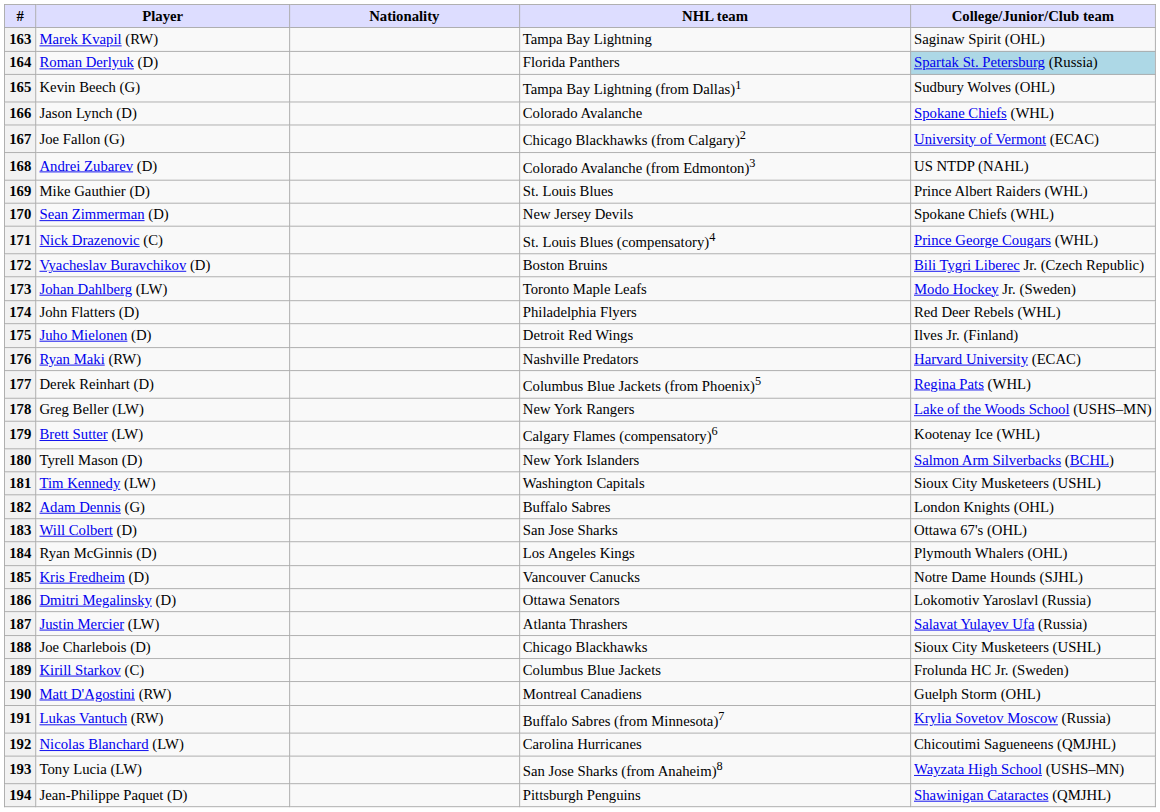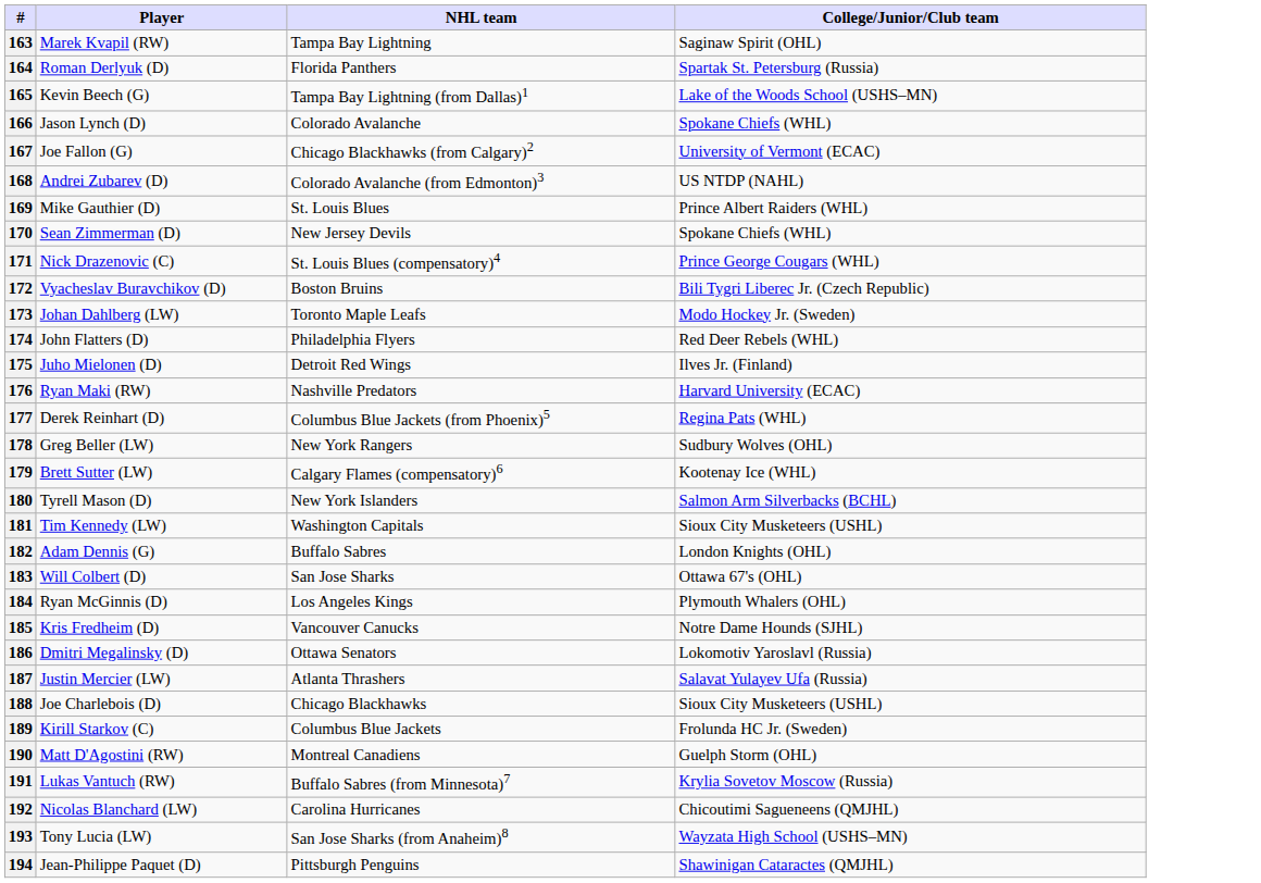 <table class="wikitable">
 <tr>
 <th style="background:#ddf; width:2.75%;">#</th>
 <th style="background:#ddf; width:22.0%;">Player</th>
-<th style="background:#ddf; width:20.0%;">Nationality</th>
 <th style="background:#ddf; width:34.0%;">NHL team</th>
 <th style="background:#ddf; width:100.0%;">College/Junior/Club team</th>
 </tr>
 <tr>
 <th>163</th>
 <td><a href='#'>Marek Kvapil</a> (RW)</td>
-<td></td>
 <td>Tampa Bay Lightning</td>
 <td>Saginaw Spirit (OHL)</td>
 </tr>
 <tr>
 <th>164</th>
 <td><a href='#'>Roman Derlyuk</a> (D)</td>
-<td></td>
 <td>Florida Panthers</td>
-<td style="background: lightblue;"><a href='#'>Spartak St. Petersburg</a> (Russia)</td>
+<td><a href='#'>Spartak St. Petersburg</a> (Russia)</td>
 </tr>
 <tr>
 <th>165</th>
 <td>Kevin Beech (G)</td>
-<td></td>
 <td>Tampa Bay Lightning (from Dallas)<sup>1</sup></td>
-<td>Sudbury Wolves (OHL)</td>
+<td><a href='#'>Lake of the Woods School</a> (USHS–MN)</td>
 </tr>
 <tr>
 <th>166</th>
 <td>Jason Lynch (D)</td>
-<td></td>
 <td>Colorado Avalanche</td>
 <td><a href='#'>Spokane Chiefs</a> (WHL)</td>
 </tr>
 <tr>
 <th>167</th>
 <td>Joe Fallon (G)</td>
-<td></td>
 <td>Chicago Blackhawks (from Calgary)<sup>2</sup></td>
 <td><a href='#'>University of Vermont</a> (ECAC)</td>
 </tr>
 <tr>
 <th>168</th>
 <td><a href='#'>Andrei Zubarev</a> (D)</td>
-<td></td>
 <td>Colorado Avalanche (from Edmonton)<sup>3</sup></td>
 <td>US NTDP (NAHL)</td>
 </tr>
 <tr>
 <th>169</th>
 <td>Mike Gauthier (D)</td>
-<td></td>
 <td>St. Louis Blues</td>
 <td>Prince Albert Raiders (WHL)</td>
 </tr>
 <tr>
 <th>170</th>
 <td><a href='#'>Sean Zimmerman</a> (D)</td>
-<td></td>
 <td>New Jersey Devils</td>
 <td>Spokane Chiefs (WHL)</td>
 </tr>
 <tr>
 <th>171</th>
 <td><a href='#'>Nick Drazenovic</a> (C)</td>
-<td></td>
 <td>St. Louis Blues (compensatory)<sup>4</sup></td>
 <td><a href='#'>Prince George Cougars</a> (WHL)</td>
 </tr>
 <tr>
 <th>172</th>
 <td><a href='#'>Vyacheslav Buravchikov</a> (D)</td>
-<td></td>
 <td>Boston Bruins</td>
 <td><a href='#'>Bili Tygri Liberec</a> Jr. (Czech Republic)</td>
 </tr>
 <tr>
 <th>173</th>
 <td><a href='#'>Johan Dahlberg</a> (LW)</td>
-<td></td>
 <td>Toronto Maple Leafs</td>
 <td><a href='#'>Modo Hockey</a> Jr. (Sweden)</td>
 </tr>
 <tr>
 <th>174</th>
 <td>John Flatters (D)</td>
-<td></td>
 <td>Philadelphia Flyers</td>
 <td>Red Deer Rebels (WHL)</td>
 </tr>
 <tr>
 <th>175</th>
 <td><a href='#'>Juho Mielonen</a> (D)</td>
-<td></td>
 <td>Detroit Red Wings</td>
 <td>Ilves Jr. (Finland)</td>
 </tr>
 <tr>
 <th>176</th>
 <td><a href='#'>Ryan Maki</a> (RW)</td>
-<td></td>
 <td>Nashville Predators</td>
 <td><a href='#'>Harvard University</a> (ECAC)</td>
 </tr>
 <tr>
 <th>177</th>
 <td>Derek Reinhart (D)</td>
-<td></td>
 <td>Columbus Blue Jackets (from Phoenix)<sup>5</sup></td>
 <td><a href='#'>Regina Pats</a> (WHL)</td>
 </tr>
 <tr>
 <th>178</th>
 <td>Greg Beller (LW)</td>
-<td></td>
 <td>New York Rangers</td>
-<td><a href='#'>Lake of the Woods School</a> (USHS–MN)</td>
+<td>Sudbury Wolves (OHL)</td>
 </tr>
 <tr>
 <th>179</th>
 <td><a href='#'>Brett Sutter</a> (LW)</td>
-<td></td>
 <td>Calgary Flames (compensatory)<sup>6</sup></td>
 <td>Kootenay Ice (WHL)</td>
 </tr>
 <tr>
 <th>180</th>
 <td>Tyrell Mason (D)</td>
-<td></td>
 <td>New York Islanders</td>
 <td><a href='#'>Salmon Arm Silverbacks</a> (<a href='#'>BCHL</a>)</td>
 </tr>
 <tr>
 <th>181</th>
 <td><a href='#'>Tim Kennedy</a> (LW)</td>
-<td></td>
 <td>Washington Capitals</td>
 <td>Sioux City Musketeers (USHL)</td>
 </tr>
 <tr>
 <th>182</th>
 <td><a href='#'>Adam Dennis</a> (G)</td>
-<td></td>
 <td>Buffalo Sabres</td>
 <td>London Knights (OHL)</td>
 </tr>
 <tr>
 <th>183</th>
 <td><a href='#'>Will Colbert</a> (D)</td>
-<td></td>
 <td>San Jose Sharks</td>
 <td>Ottawa 67's (OHL)</td>
 </tr>
 <tr>
 <th>184</th>
 <td>Ryan McGinnis (D)</td>
-<td></td>
 <td>Los Angeles Kings</td>
 <td>Plymouth Whalers (OHL)</td>
 </tr>
 <tr>
 <th>185</th>
 <td><a href='#'>Kris Fredheim</a> (D)</td>
-<td></td>
 <td>Vancouver Canucks</td>
 <td>Notre Dame Hounds (SJHL)</td>
 </tr>
 <tr>
 <th>186</th>
 <td><a href='#'>Dmitri Megalinsky</a> (D)</td>
-<td></td>
 <td>Ottawa Senators</td>
 <td>Lokomotiv Yaroslavl (Russia)</td>
 </tr>
 <tr>
 <th>187</th>
 <td><a href='#'>Justin Mercier</a> (LW)</td>
-<td></td>
 <td>Atlanta Thrashers</td>
 <td><a href='#'>Salavat Yulayev Ufa</a> (Russia)</td>
 </tr>
 <tr>
 <th>188</th>
 <td>Joe Charlebois (D)</td>
-<td></td>
 <td>Chicago Blackhawks</td>
 <td>Sioux City Musketeers (USHL)</td>
 </tr>
 <tr>
 <th>189</th>
 <td><a href='#'>Kirill Starkov</a> (C)</td>
-<td></td>
 <td>Columbus Blue Jackets</td>
 <td>Frolunda HC Jr. (Sweden)</td>
 </tr>
 <tr>
 <th>190</th>
 <td><a href='#'>Matt D'Agostini</a> (RW)</td>
-<td></td>
 <td>Montreal Canadiens</td>
 <td>Guelph Storm (OHL)</td>
 </tr>
 <tr>
 <th>191</th>
 <td><a href='#'>Lukas Vantuch</a> (RW)</td>
-<td></td>
 <td>Buffalo Sabres (from Minnesota)<sup>7</sup></td>
 <td><a href='#'>Krylia Sovetov Moscow</a> (Russia)</td>
 </tr>
 <tr>
 <th>192</th>
 <td><a href='#'>Nicolas Blanchard</a> (LW)</td>
-<td></td>
 <td>Carolina Hurricanes</td>
 <td>Chicoutimi Sagueneens (QMJHL)</td>
 </tr>
 <tr>
 <th>193</th>
 <td>Tony Lucia (LW)</td>
-<td></td>
 <td>San Jose Sharks (from Anaheim)<sup>8</sup></td>
 <td><a href='#'>Wayzata High School</a> (USHS–MN)</td>
 </tr>
 <tr>
 <th>194</th>
 <td>Jean-Philippe Paquet (D)</td>
-<td></td>
 <td>Pittsburgh Penguins</td>
 <td><a href='#'>Shawinigan Cataractes</a> (QMJHL)</td>
 </tr>
 </table>
